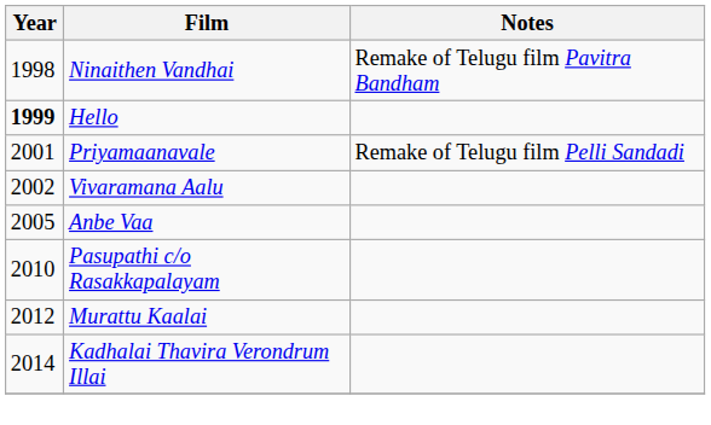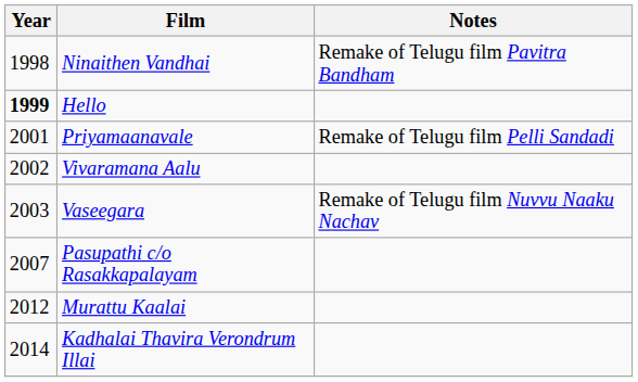 <table class="wikitable sortable">
 <tr>
 <th rowspan="2" style="width:35px;">Year</th>
 <th rowspan="2" style="width:200px;">Film</th>
 <th rowspan="2"  style="text-align:center; width:250px;" class="unsortable">Notes</th>
 </tr>
 <tr>
 </tr>
 <tr>
 <td>1998</td>
 <td><em><a href='#'>Ninaithen Vandhai</a></em></td>
 <td>Remake of Telugu film <em><a href='#'>Pavitra Bandham</a></em></td>
 </tr>
 <tr>
 <td><strong>1999</strong></td>
 <td><em><a href='#'>Hello</a></em></td>
 <td></td>
 </tr>
 <tr>
 <td>2001</td>
 <td><em><a href='#'>Priyamaanavale</a></em></td>
 <td>Remake of Telugu film <em><a href='#'>Pelli Sandadi</a></em></td>
 </tr>
 <tr>
 <td>2002</td>
 <td><em><a href='#'>Vivaramana Aalu</a></em></td>
 <td></td>
 </tr>
 <tr>
-<td>2005</td>
-<td><em><a href='#'>Anbe Vaa</a></em></td>
-<td></td>
+<td>2003</td>
+<td><em><a href='#'>Vaseegara</a></em></td>
+<td>Remake of Telugu film <em><a href='#'>Nuvvu Naaku Nachav</a></em></td>
 </tr>
 <tr>
-<td>2010</td>
+<td>2007</td>
 <td><em><a href='#'>Pasupathi c/o Rasakkapalayam</a></em></td>
 <td></td>
 </tr>
 <tr>
 <td>2012</td>
 <td><em><a href='#'>Murattu Kaalai</a></em></td>
 <td></td>
 </tr>
 <tr>
 <td>2014</td>
 <td><em><a href='#'>Kadhalai Thavira Verondrum Illai</a></em></td>
 <td></td>
 </tr>
 <tr>
 </tr>
 </table>
